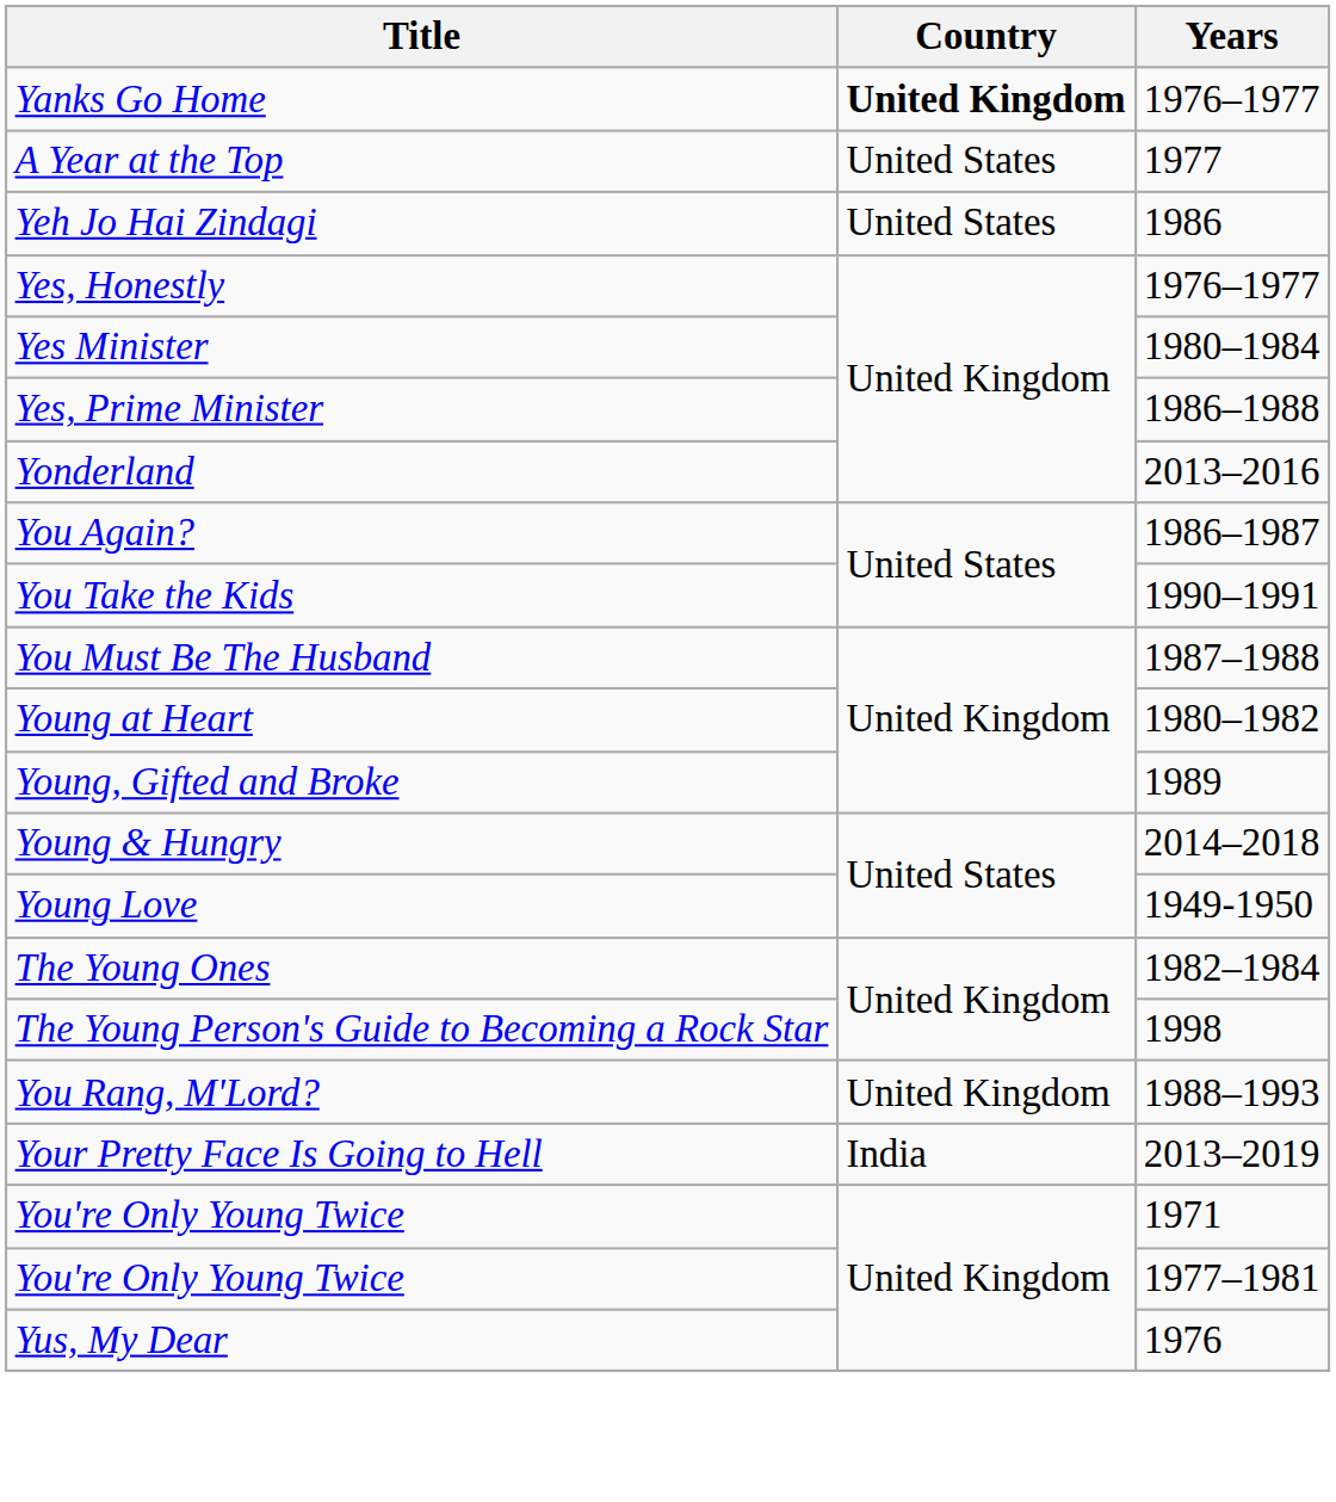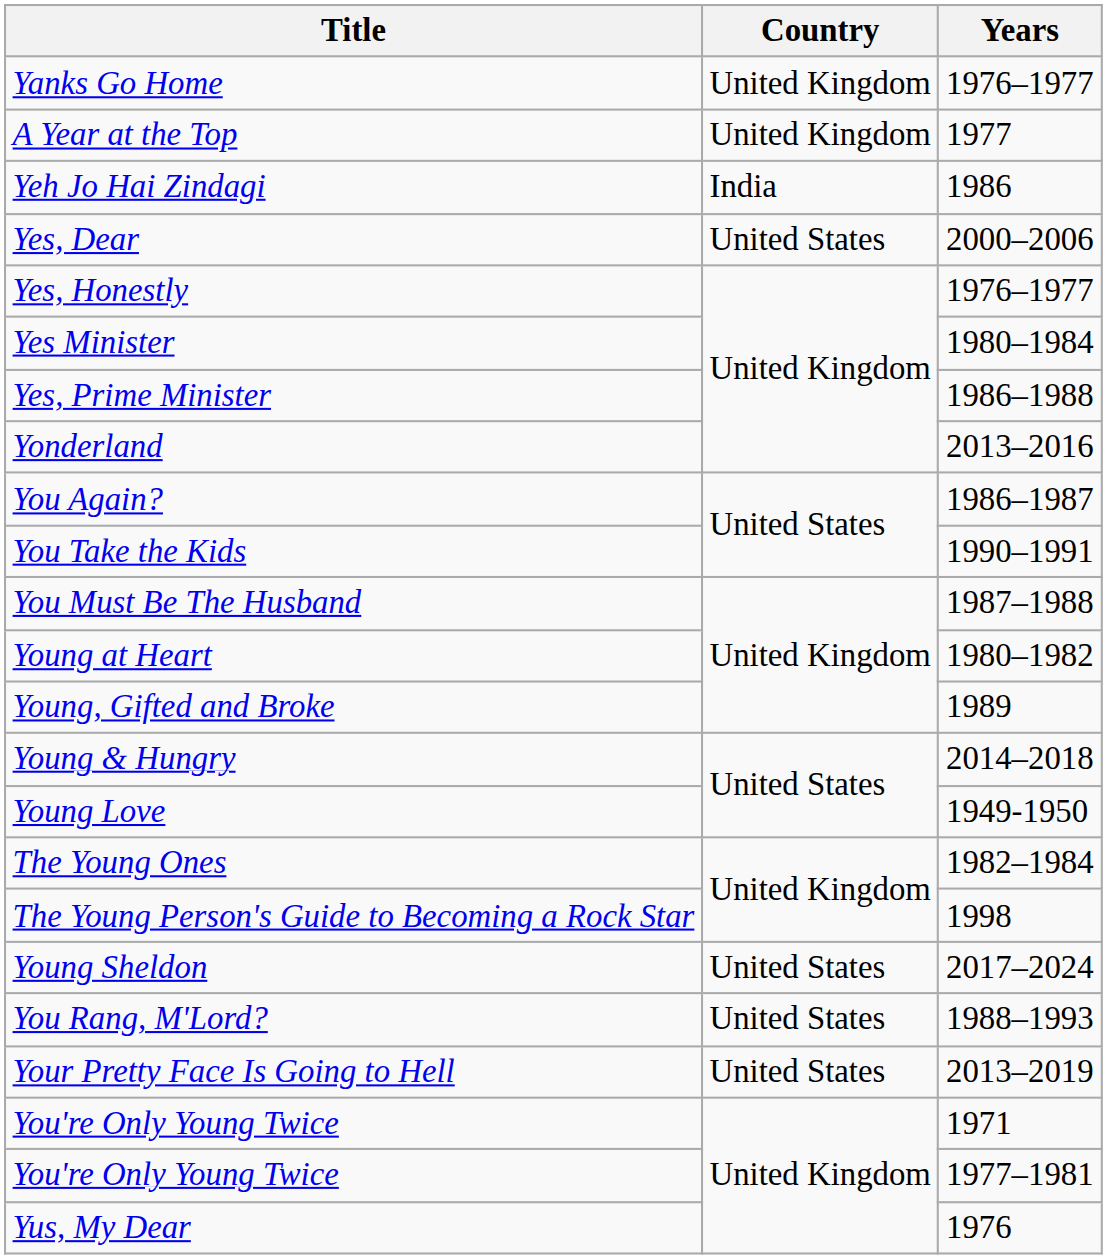 <table class="wikitable sortable">
 <tr>
 <th>Title</th>
 <th>Country</th>
 <th>Years</th>
 </tr>
 <tr>
 <td><em><a href='#'>Yanks Go Home</a></em></td>
-<td><strong>United Kingdom</strong></td>
+<td>United Kingdom</td>
 <td>1976–1977</td>
 </tr>
 <tr>
 <td><em><a href='#'>A Year at the Top</a></em></td>
-<td>United States</td>
+<td>United Kingdom</td>
 <td>1977</td>
 </tr>
 <tr>
 <td><em><a href='#'>Yeh Jo Hai Zindagi</a></em></td>
+<td>India</td>
+<td>1986</td>
+</tr>
+<tr>
+<td><em><a href='#'>Yes, Dear</a></em></td>
 <td>United States</td>
-<td>1986</td>
+<td>2000–2006</td>
 </tr>
 <tr>
 <td><em><a href='#'>Yes, Honestly</a></em></td>
 <td rowspan=4>United Kingdom</td>
 <td>1976–1977</td>
 </tr>
 <tr>
 <td><em><a href='#'>Yes Minister</a></em></td>
 <td>1980–1984</td>
 </tr>
 <tr>
 <td><em><a href='#'>Yes, Prime Minister</a></em></td>
 <td>1986–1988</td>
 </tr>
 <tr>
 <td><em><a href='#'>Yonderland</a></em></td>
 <td>2013–2016</td>
 </tr>
 <tr>
 <td><em><a href='#'>You Again?</a></em></td>
 <td rowspan=2>United States</td>
 <td>1986–1987</td>
 </tr>
 <tr>
 <td><em><a href='#'>You Take the Kids</a></em></td>
 <td>1990–1991</td>
 </tr>
 <tr>
 <td><em><a href='#'>You Must Be The Husband</a></em></td>
 <td rowspan=3>United Kingdom</td>
 <td>1987–1988</td>
 </tr>
 <tr>
 <td><em><a href='#'>Young at Heart</a></em></td>
 <td>1980–1982</td>
 </tr>
 <tr>
 <td><em><a href='#'>Young, Gifted and Broke</a></em></td>
 <td>1989</td>
 </tr>
 <tr>
 <td><em><a href='#'>Young & Hungry</a></em></td>
 <td rowspan=2>United States</td>
 <td>2014–2018</td>
 </tr>
 <tr>
 <td><em><a href='#'>Young Love</a></em></td>
 <td>1949-1950</td>
 </tr>
 <tr>
 <td><em><a href='#'>The Young Ones</a></em></td>
 <td rowspan=2>United Kingdom</td>
 <td>1982–1984</td>
 </tr>
 <tr>
 <td><em><a href='#'>The Young Person's Guide to Becoming a Rock Star</a></em></td>
 <td>1998</td>
 </tr>
 <tr>
+<td><em><a href='#'>Young Sheldon</a></em></td>
+<td>United States</td>
+<td>2017–2024</td>
+</tr>
+<tr>
 <td><em><a href='#'>You Rang, M'Lord?</a></em></td>
-<td>United Kingdom</td>
+<td>United States</td>
 <td>1988–1993</td>
 </tr>
 <tr>
 <td><em><a href='#'>Your Pretty Face Is Going to Hell</a></em></td>
-<td>India</td>
+<td>United States</td>
 <td>2013–2019</td>
 </tr>
 <tr>
 <td><em><a href='#'>You're Only Young Twice</a></em></td>
 <td rowspan=4>United Kingdom</td>
 <td>1971</td>
 </tr>
 <tr>
 <td><em><a href='#'>You're Only Young Twice</a></em></td>
 <td>1977–1981</td>
 </tr>
 <tr>
 <td><em><a href='#'>Yus, My Dear</a></em></td>
 <td>1976</td>
 </tr>
 </table>
